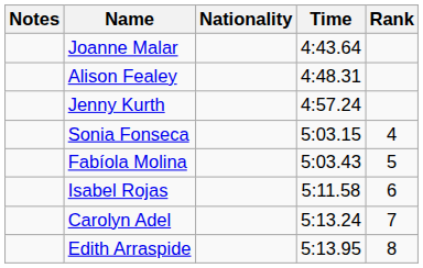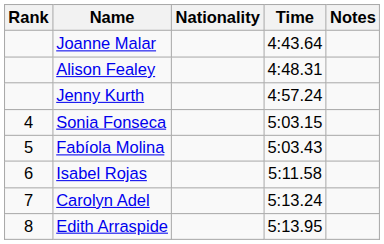 <table class="wikitable sortable" style="text-align:center">
 <tr>
-<th>Notes</th>
+<th>Rank</th>
 <th>Name</th>
 <th>Nationality</th>
 <th>Time</th>
-<th>Rank</th>
+<th>Notes</th>
 </tr>
 <tr>
 <td></td>
 <td align=left><a href='#'>Joanne Malar</a></td>
 <td align=left></td>
 <td>4:43.64</td>
 <td></td>
 </tr>
 <tr>
 <td></td>
 <td align=left><a href='#'>Alison Fealey</a></td>
 <td align=left></td>
 <td>4:48.31</td>
 <td></td>
 </tr>
 <tr>
 <td></td>
 <td align=left><a href='#'>Jenny Kurth</a></td>
 <td align=left></td>
 <td>4:57.24</td>
 <td></td>
 </tr>
 <tr>
-<td></td>
+<td>4</td>
 <td align=left><a href='#'>Sonia Fonseca</a></td>
 <td align=left></td>
 <td>5:03.15</td>
-<td>4</td>
+<td></td>
 </tr>
 <tr>
-<td></td>
+<td>5</td>
 <td align=left><a href='#'>Fabíola Molina</a></td>
 <td align=left></td>
 <td>5:03.43</td>
-<td>5</td>
+<td></td>
 </tr>
 <tr>
-<td></td>
+<td>6</td>
 <td align=left><a href='#'>Isabel Rojas</a></td>
 <td align=left></td>
 <td>5:11.58</td>
-<td>6</td>
+<td></td>
 </tr>
 <tr>
-<td></td>
+<td>7</td>
 <td align=left><a href='#'>Carolyn Adel</a></td>
 <td align=left></td>
 <td>5:13.24</td>
-<td>7</td>
+<td></td>
 </tr>
 <tr>
-<td></td>
+<td>8</td>
 <td align=left><a href='#'>Edith Arraspide</a></td>
 <td align=left></td>
 <td>5:13.95</td>
-<td>8</td>
+<td></td>
 </tr>
 </table>
